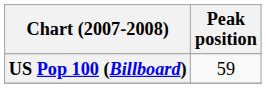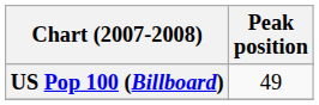 <table class="wikitable sortable plainrowheaders" style="text-align:center">
 <tr>
 <th scope="col">Chart (2007-2008)</th>
 <th scope="col">Peak<br>position</th>
 </tr>
 <tr>
 </tr>
 <tr>
 </tr>
 <tr>
 </tr>
 <tr>
 <th scope="row">US <a href='#'>Pop 100</a> (<em><a href='#'>Billboard</a></em>)</th>
-<td>59</td>
+<td>49</td>
 </tr>
 <tr>
 </tr>
 </table>
